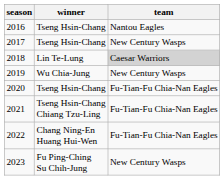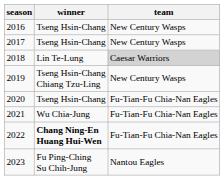 <table class="wikitable" style="font-size:95%;">
 <tr>
 <th>season</th>
 <th>winner</th>
 <th>team</th>
 </tr>
 <tr>
 <td>2016</td>
 <td>Tseng Hsin-Chang</td>
-<td>Nantou Eagles</td>
+<td>New Century Wasps</td>
 </tr>
 <tr>
 <td>2017</td>
 <td>Tseng Hsin-Chang</td>
 <td>New Century Wasps</td>
 </tr>
 <tr>
 <td>2018</td>
 <td>Lin Te-Lung</td>
 <td style="background: lightgrey;">Caesar Warriors</td>
 </tr>
 <tr>
 <td>2019</td>
-<td>Wu Chia-Jung</td>
+<td>Tseng Hsin-Chang<br>Chiang Tzu-Ling</td>
 <td>New Century Wasps</td>
 </tr>
 <tr>
 <td>2020</td>
 <td>Tseng Hsin-Chang</td>
 <td>Fu-Tian-Fu Chia-Nan Eagles</td>
 </tr>
 <tr>
 <td>2021</td>
-<td>Tseng Hsin-Chang<br>Chiang Tzu-Ling</td>
+<td>Wu Chia-Jung</td>
 <td>Fu-Tian-Fu Chia-Nan Eagles</td>
 </tr>
 <tr>
 <td>2022</td>
-<td>Chang Ning-En<br>Huang Hui-Wen</td>
+<td><strong>Chang Ning-En<br>Huang Hui-Wen</strong></td>
 <td>Fu-Tian-Fu Chia-Nan Eagles</td>
 </tr>
 <tr>
 <td>2023</td>
 <td>Fu Ping-Ching<br>Su Chih-Jung</td>
-<td>New Century Wasps</td>
+<td>Nantou Eagles</td>
 </tr>
 </table>
